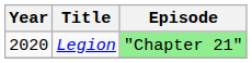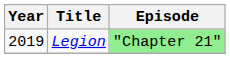 <table class="wikitable">
 <tr>
 <th>Year</th>
 <th>Title</th>
 <th>Episode</th>
 </tr>
 <tr>
-<td>2020</td>
+<td>2019</td>
 <td><em><a href='#'>Legion</a></em></td>
 <td style="background: lightgreen;">"Chapter 21"</td>
 </tr>
 <tr>
 </tr>
 </table>
